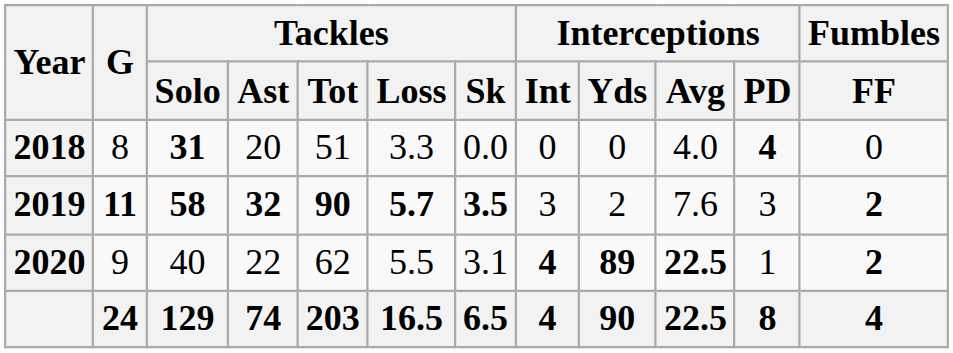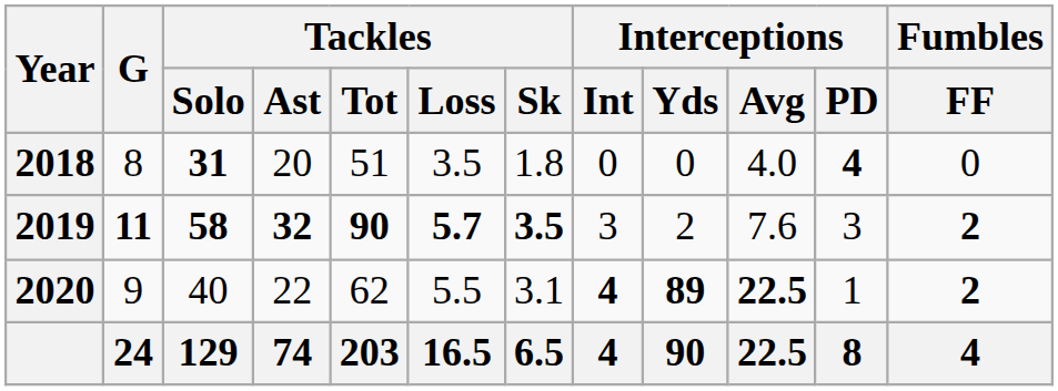 <table class="wikitable" style="text-align:center;">
 <tr>
 <th rowspan="2">Year</th>
 <th rowspan="2">G</th>
 <th colspan="5">Tackles</th>
 <th colspan="4">Interceptions</th>
 <th colspan="1">Fumbles</th>
 </tr>
 <tr>
 <th>Solo</th>
 <th>Ast</th>
 <th>Tot</th>
 <th>Loss</th>
 <th>Sk</th>
 <th>Int</th>
 <th>Yds</th>
 <th>Avg</th>
 <th>PD</th>
 <th>FF</th>
 </tr>
 <tr>
 <th>2018</th>
 <td>8</td>
 <td><strong>31</strong></td>
 <td>20</td>
 <td>51</td>
-<td>3.3</td>
-<td>0.0</td>
+<td>3.5</td>
+<td>1.8</td>
 <td>0</td>
 <td>0</td>
 <td>4.0</td>
 <td><strong>4</strong></td>
 <td>0</td>
 </tr>
 <tr>
 <th>2019</th>
 <td><strong>11</strong></td>
 <td><strong>58</strong></td>
 <td><strong>32</strong></td>
 <td><strong>90</strong></td>
 <td><strong>5.7</strong></td>
 <td><strong>3.5</strong></td>
 <td>3</td>
 <td>2</td>
 <td>7.6</td>
 <td>3</td>
 <td><strong>2</strong></td>
 </tr>
 <tr>
 <th>2020</th>
 <td>9</td>
 <td>40</td>
 <td>22</td>
 <td>62</td>
 <td>5.5</td>
 <td>3.1</td>
 <td><strong>4</strong></td>
 <td><strong>89</strong></td>
 <td><strong>22.5</strong></td>
 <td>1</td>
 <td><strong>2</strong></td>
 </tr>
 <tr>
 <th><em></em></th>
 <th>24</th>
 <th>129</th>
 <th>74</th>
 <th>203</th>
 <th>16.5</th>
 <th>6.5</th>
 <th>4</th>
 <th>90</th>
 <th>22.5</th>
 <th>8</th>
 <th>4</th>
 </tr>
 </table>
